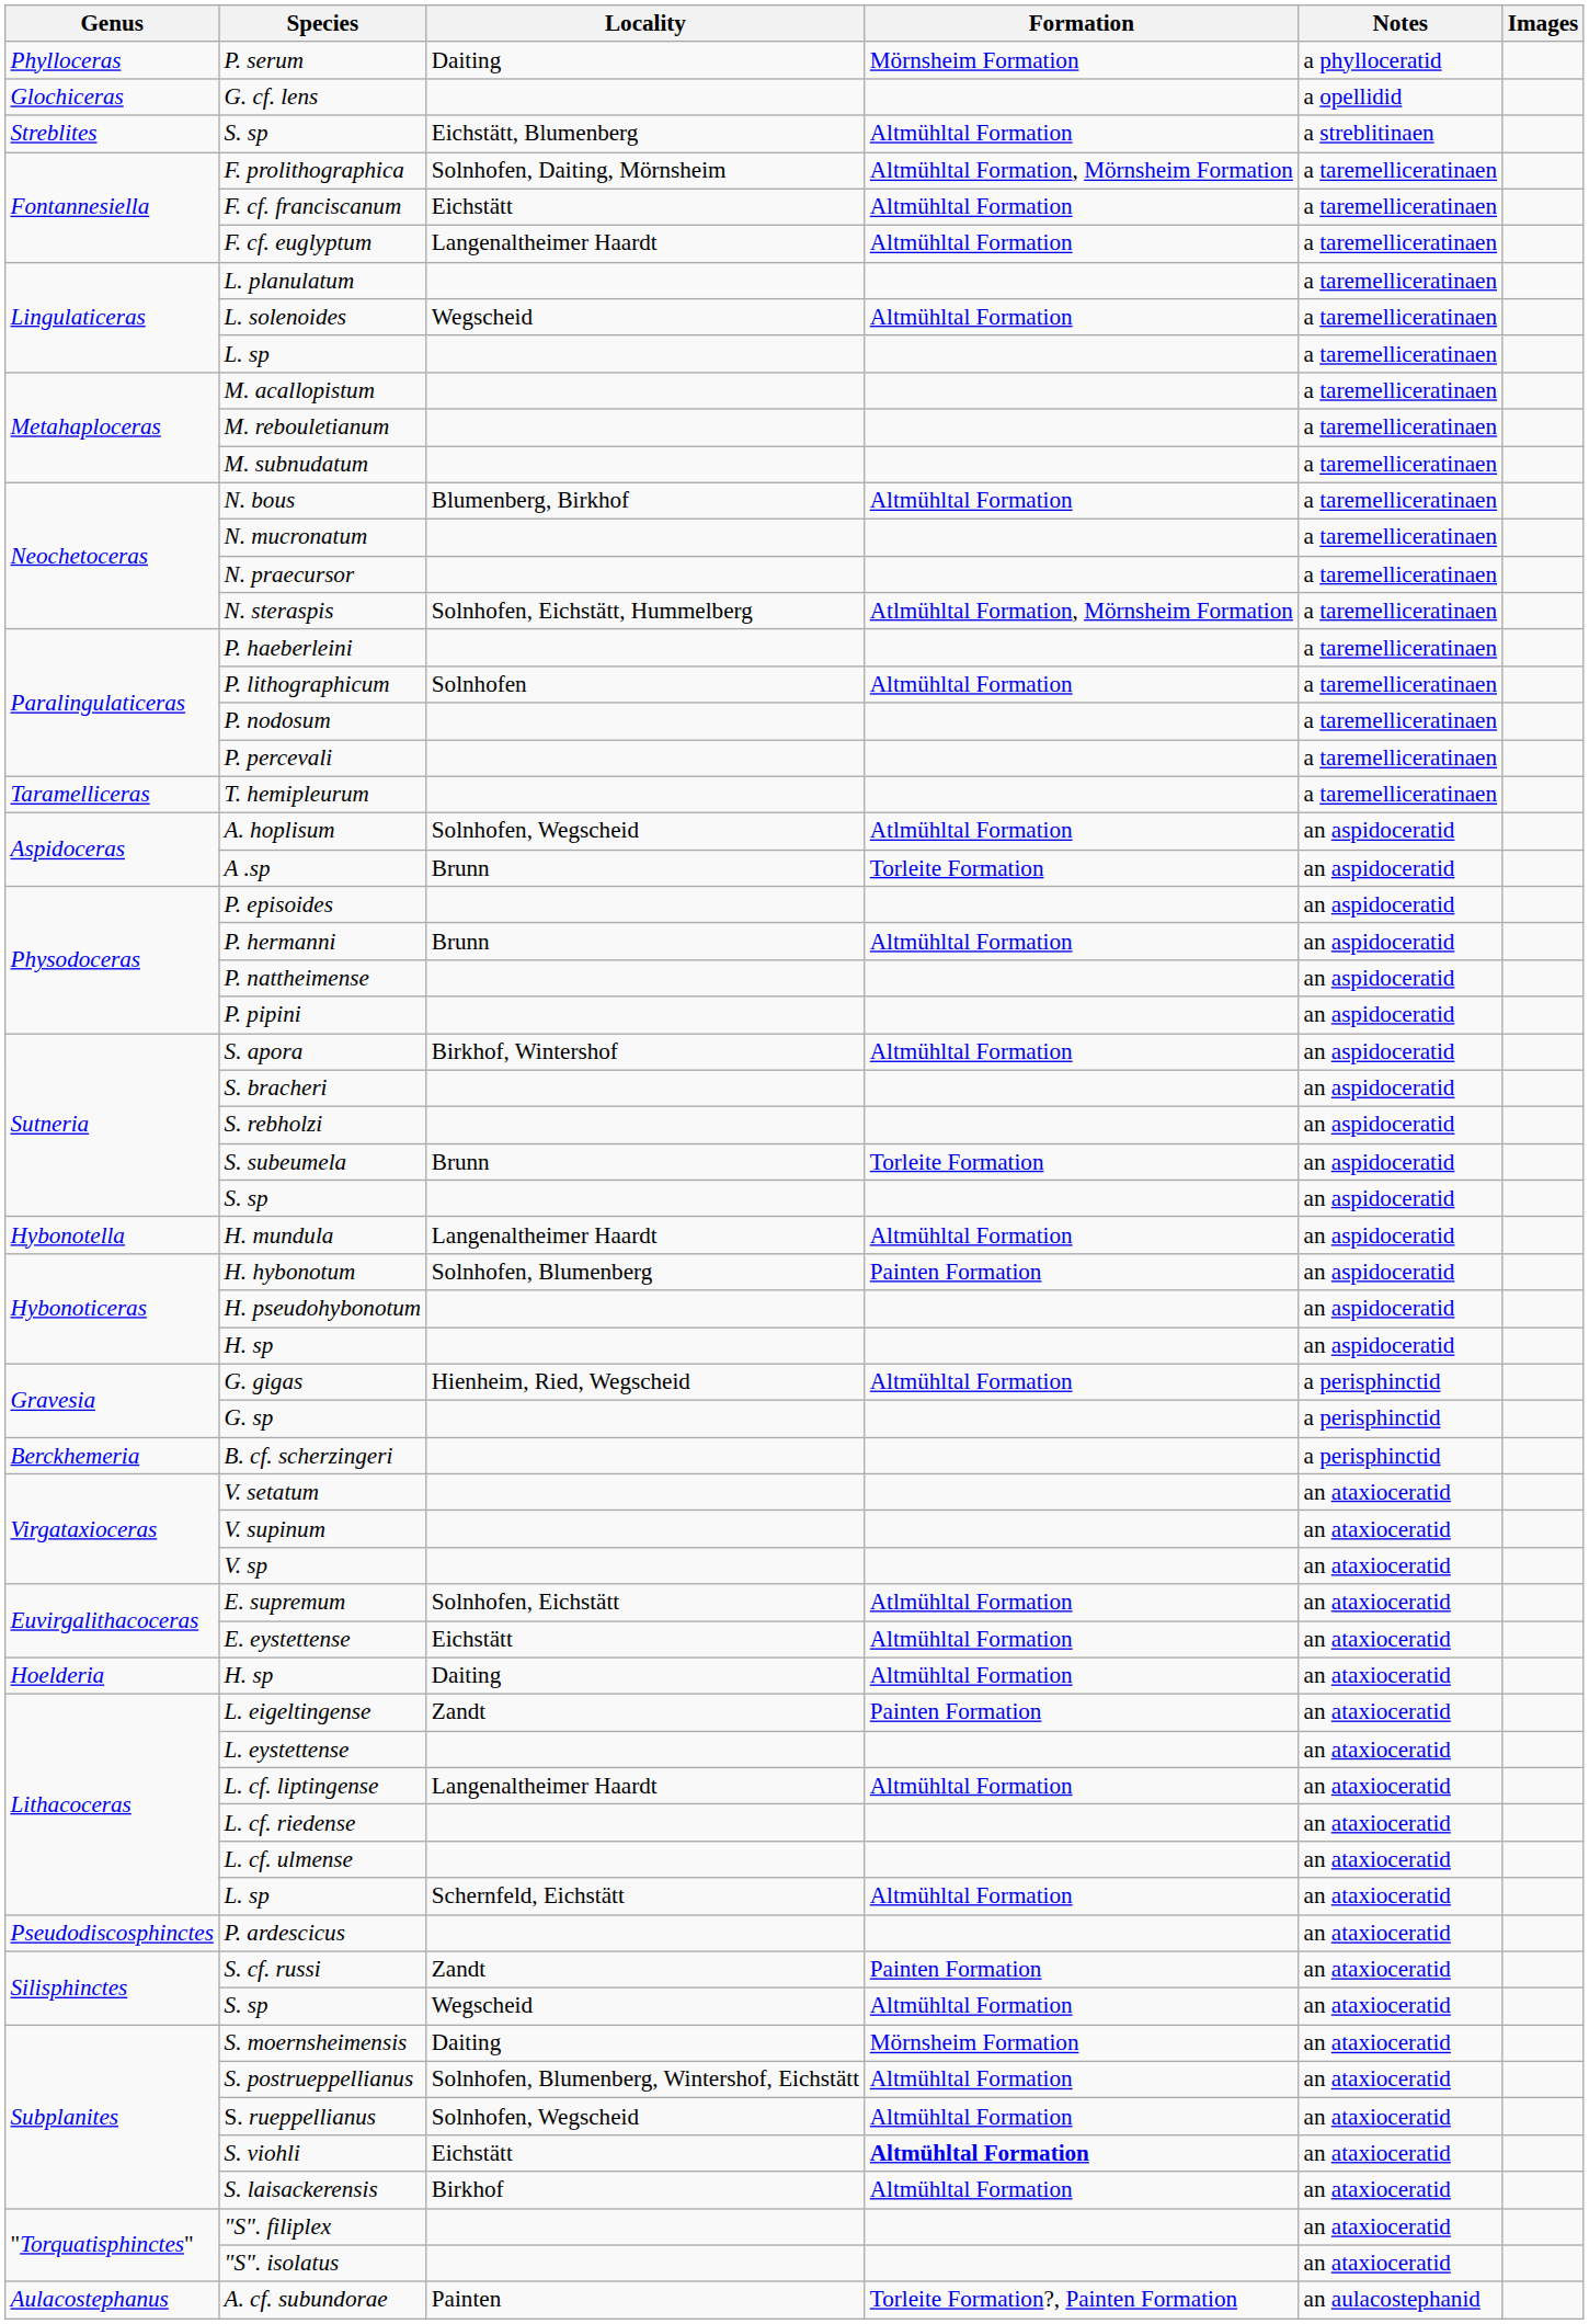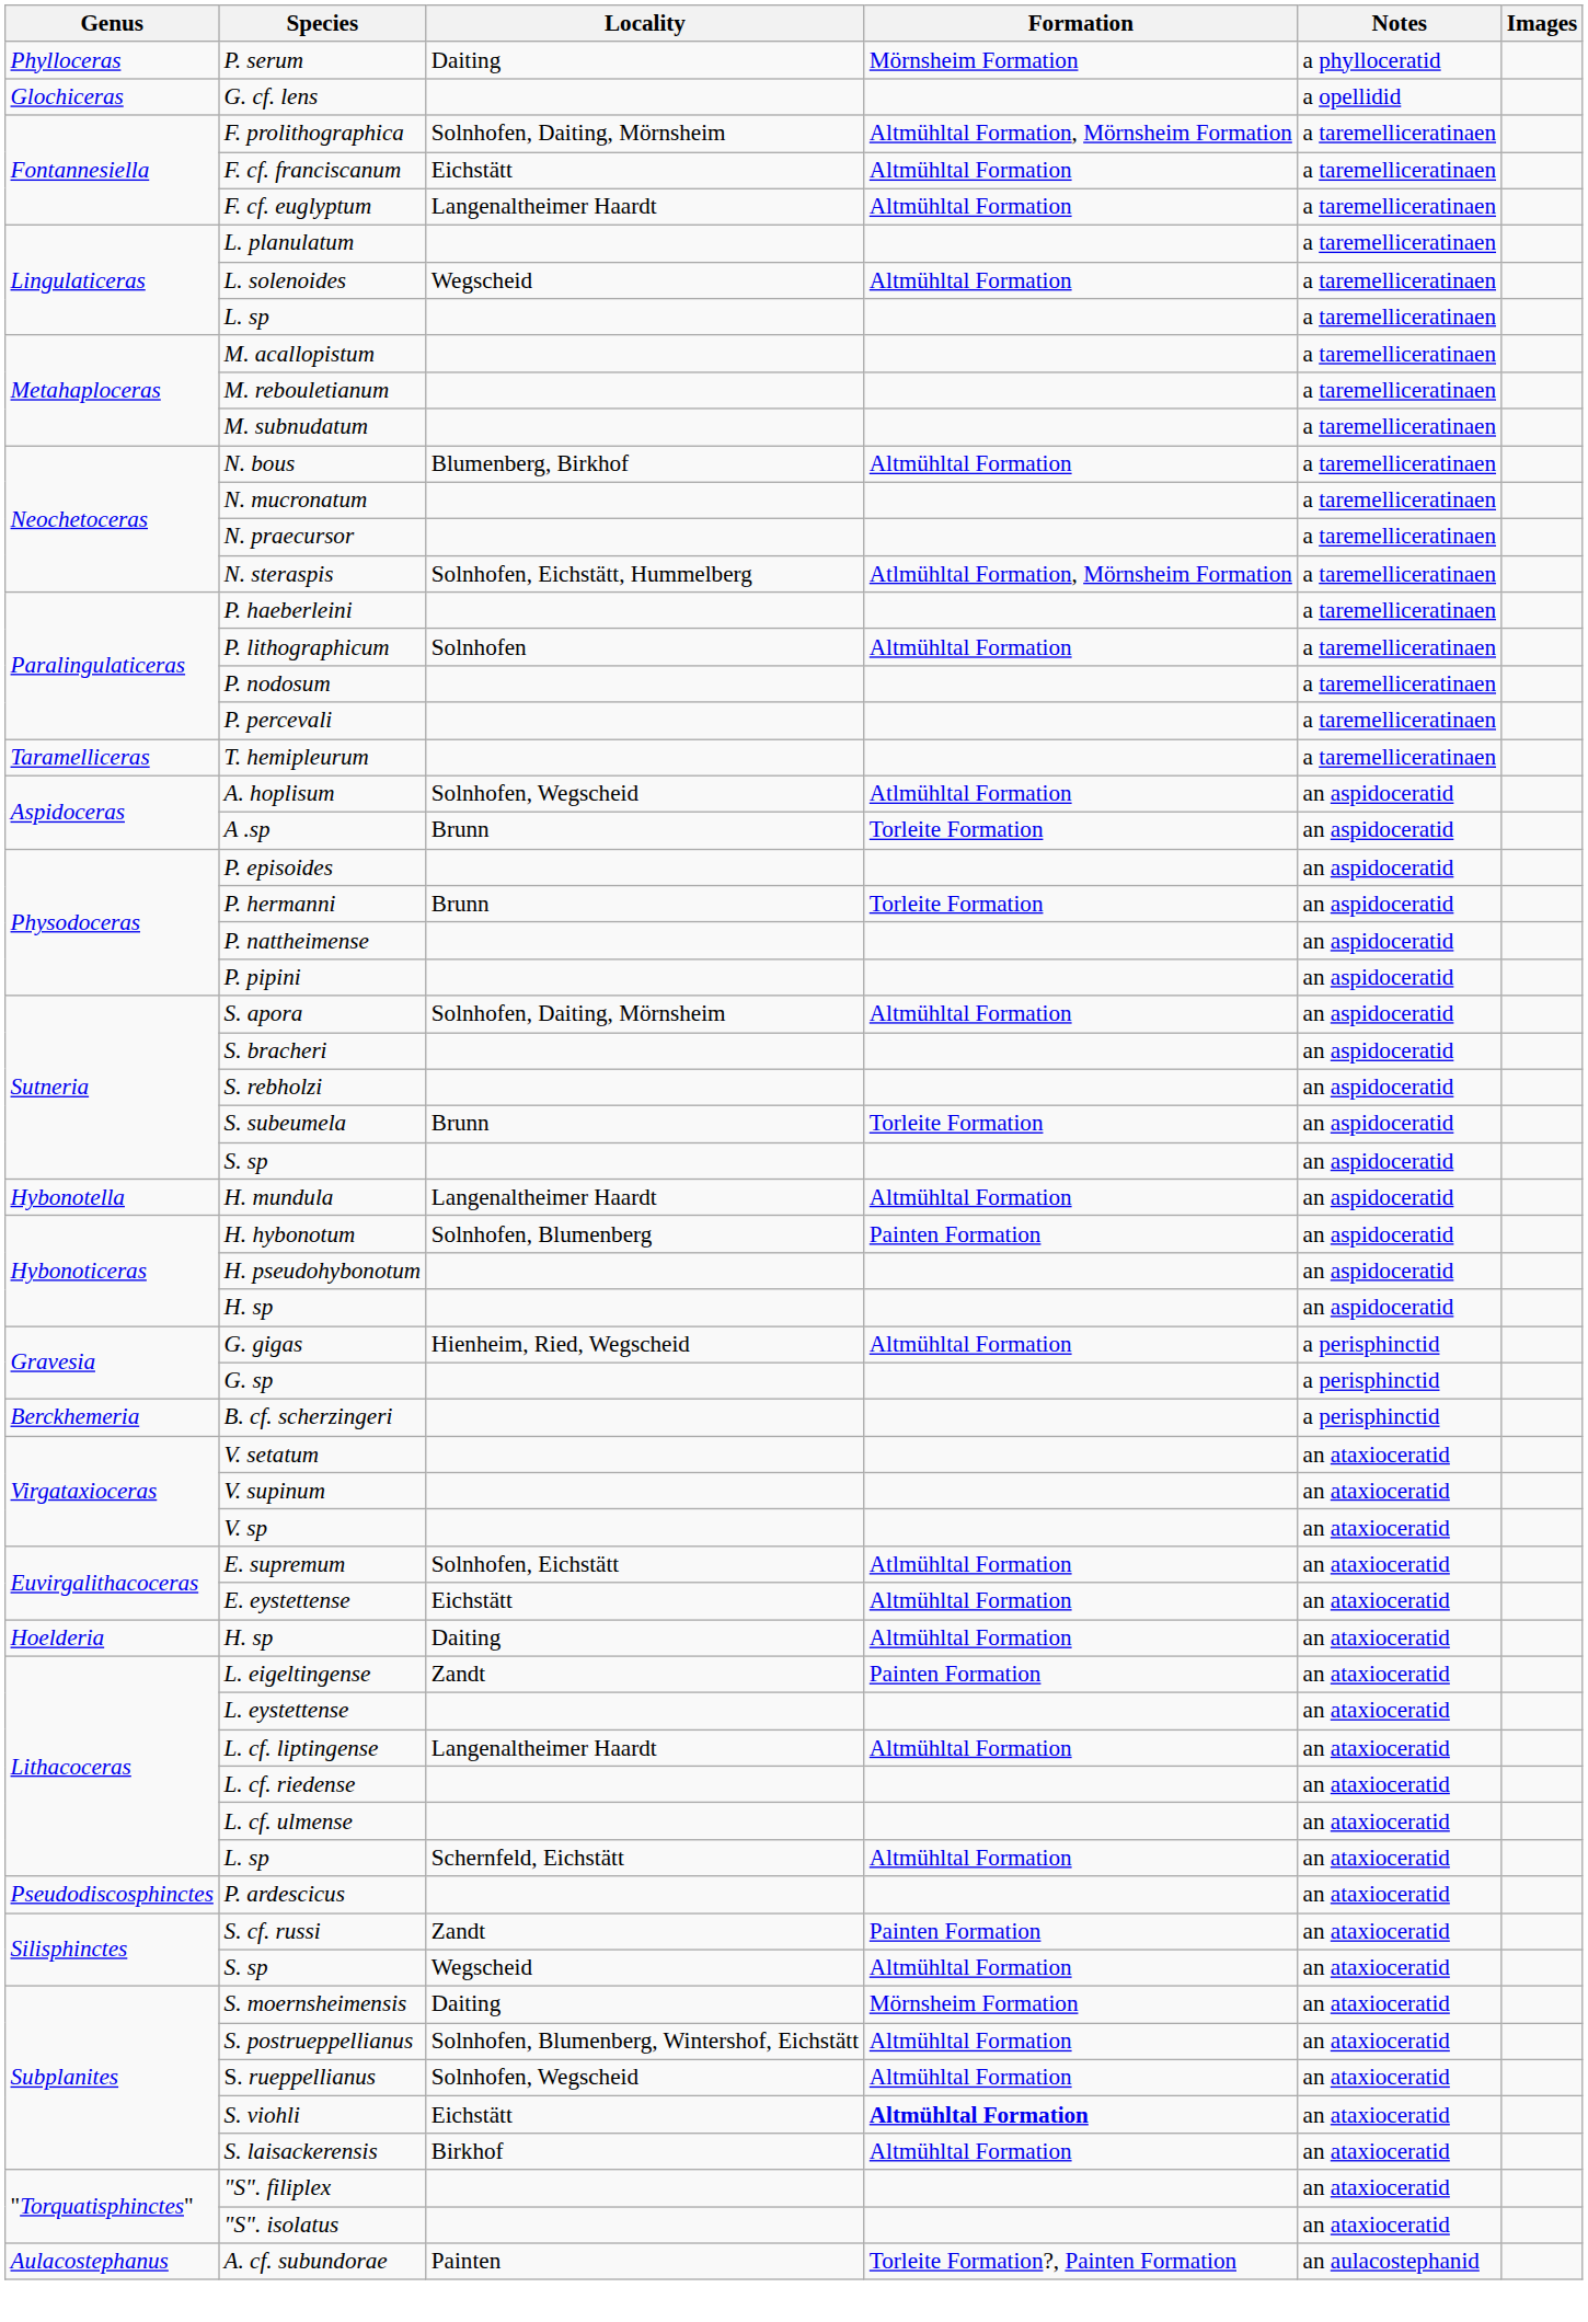 <table class="wikitable">
 <tr>
 <th>Genus</th>
 <th>Species</th>
 <th>Locality</th>
 <th>Formation</th>
 <th>Notes</th>
 <th>Images</th>
 </tr>
 <tr>
 <td><em><a href='#'>Phylloceras</a></em></td>
 <td><em>P. serum</em></td>
 <td>Daiting</td>
 <td><a href='#'>Mörnsheim Formation</a></td>
 <td>a <a href='#'>phylloceratid</a></td>
 <td></td>
 </tr>
 <tr>
 <td><em><a href='#'>Glochiceras</a></em></td>
 <td><em>G. cf. lens</em></td>
 <td></td>
 <td></td>
 <td>a <a href='#'>opellidid</a></td>
-<td></td>
-</tr>
-<tr>
-<td><em><a href='#'>Streblites</a></em></td>
-<td><em>S. sp</em></td>
-<td>Eichstätt, Blumenberg</td>
-<td><a href='#'>Altmühltal Formation</a></td>
-<td>a <a href='#'>streblitinaen</a></td>
 <td></td>
 </tr>
 <tr>
 <td rowspan="3"><em><a href='#'>Fontannesiella</a></em></td>
 <td><em>F. prolithographica</em></td>
 <td>Solnhofen, Daiting, Mörnsheim</td>
 <td><a href='#'>Altmühltal Formation</a>, <a href='#'>Mörnsheim Formation</a></td>
 <td>a <a href='#'>taremelliceratinaen</a></td>
 <td></td>
 </tr>
 <tr>
 <td><em>F. cf. franciscanum</em></td>
 <td>Eichstätt</td>
 <td><a href='#'>Altmühltal Formation</a></td>
 <td>a <a href='#'>taremelliceratinaen</a></td>
 <td></td>
 </tr>
 <tr>
 <td><em>F. cf. euglyptum</em></td>
 <td>Langenaltheimer Haardt</td>
 <td><a href='#'>Altmühltal Formation</a></td>
 <td>a <a href='#'>taremelliceratinaen</a></td>
 <td></td>
 </tr>
 <tr>
 <td rowspan="3"><em><a href='#'>Lingulaticeras</a></em></td>
 <td><em>L. planulatum</em></td>
 <td></td>
 <td></td>
 <td>a <a href='#'>taremelliceratinaen</a></td>
 <td></td>
 </tr>
 <tr>
 <td><em>L. solenoides</em></td>
 <td>Wegscheid</td>
 <td><a href='#'>Altmühltal Formation</a></td>
 <td>a <a href='#'>taremelliceratinaen</a></td>
 <td></td>
 </tr>
 <tr>
 <td><em>L. sp</em></td>
 <td></td>
 <td></td>
 <td>a <a href='#'>taremelliceratinaen</a></td>
 <td></td>
 </tr>
 <tr>
 <td rowspan="3"><em><a href='#'>Metahaploceras</a></em></td>
 <td><em>M. acallopistum</em></td>
 <td></td>
 <td></td>
 <td>a <a href='#'>taremelliceratinaen</a></td>
 <td></td>
 </tr>
 <tr>
 <td><em>M. rebouletianum</em></td>
 <td></td>
 <td></td>
 <td>a <a href='#'>taremelliceratinaen</a></td>
 <td></td>
 </tr>
 <tr>
 <td><em>M. subnudatum</em></td>
 <td></td>
 <td></td>
 <td>a <a href='#'>taremelliceratinaen</a></td>
 <td></td>
 </tr>
 <tr>
 <td rowspan="4"><em><a href='#'>Neochetoceras</a></em></td>
 <td><em>N. bous</em></td>
 <td>Blumenberg, Birkhof</td>
 <td><a href='#'>Altmühltal Formation</a></td>
 <td>a <a href='#'>taremelliceratinaen</a></td>
 <td></td>
 </tr>
 <tr>
 <td><em>N. mucronatum</em></td>
 <td></td>
 <td></td>
 <td>a <a href='#'>taremelliceratinaen</a></td>
 <td></td>
 </tr>
 <tr>
 <td><em>N. praecursor</em></td>
 <td></td>
 <td></td>
 <td>a <a href='#'>taremelliceratinaen</a></td>
 <td></td>
 </tr>
 <tr>
 <td><em>N. steraspis</em></td>
 <td>Solnhofen, Eichstätt, Hummelberg</td>
 <td><a href='#'>Atlmühltal Formation</a>, <a href='#'>Mörnsheim Formation</a></td>
 <td>a <a href='#'>taremelliceratinaen</a></td>
 <td></td>
 </tr>
 <tr>
 <td rowspan="4"><em><a href='#'>Paralingulaticeras</a></em></td>
 <td><em>P. haeberleini</em></td>
 <td></td>
 <td></td>
 <td>a <a href='#'>taremelliceratinaen</a></td>
 <td></td>
 </tr>
 <tr>
 <td><em>P. lithographicum</em></td>
 <td>Solnhofen</td>
 <td><a href='#'>Altmühltal Formation</a></td>
 <td>a <a href='#'>taremelliceratinaen</a></td>
 <td></td>
 </tr>
 <tr>
 <td><em>P. nodosum</em></td>
 <td></td>
 <td></td>
 <td>a <a href='#'>taremelliceratinaen</a></td>
 <td></td>
 </tr>
 <tr>
 <td><em>P. percevali</em></td>
 <td></td>
 <td></td>
 <td>a <a href='#'>taremelliceratinaen</a></td>
 <td></td>
 </tr>
 <tr>
 <td><em><a href='#'>Taramelliceras</a></em></td>
 <td><em>T. hemipleurum</em></td>
 <td></td>
 <td></td>
 <td>a <a href='#'>taremelliceratinaen</a></td>
 <td></td>
 </tr>
 <tr>
 <td rowspan="2"><em><a href='#'>Aspidoceras</a></em></td>
 <td><em>A. hoplisum</em></td>
 <td>Solnhofen, Wegscheid</td>
 <td><a href='#'>Atlmühltal Formation</a></td>
 <td>an <a href='#'>aspidoceratid</a></td>
 <td></td>
 </tr>
 <tr>
 <td><em>A .sp</em></td>
 <td>Brunn</td>
 <td><a href='#'>Torleite Formation</a></td>
 <td>an <a href='#'>aspidoceratid</a></td>
 <td></td>
 </tr>
 <tr>
 <td rowspan="4"><em><a href='#'>Physodoceras</a></em></td>
 <td><em>P. episoides</em></td>
 <td></td>
 <td></td>
 <td>an <a href='#'>aspidoceratid</a></td>
 <td></td>
 </tr>
 <tr>
 <td><em>P. hermanni</em></td>
 <td>Brunn</td>
-<td><a href='#'>Altmühltal Formation</a></td>
+<td><a href='#'>Torleite Formation</a></td>
 <td>an <a href='#'>aspidoceratid</a></td>
 <td></td>
 </tr>
 <tr>
 <td><em>P. nattheimense</em></td>
 <td></td>
 <td></td>
 <td>an <a href='#'>aspidoceratid</a></td>
 <td></td>
 </tr>
 <tr>
 <td><em>P. pipini</em></td>
 <td></td>
 <td></td>
 <td>an <a href='#'>aspidoceratid</a></td>
 <td></td>
 </tr>
 <tr>
 <td rowspan="5"><em><a href='#'>Sutneria</a></em></td>
 <td><em>S. apora</em></td>
-<td>Birkhof, Wintershof</td>
+<td>Solnhofen, Daiting, Mörnsheim</td>
 <td><a href='#'>Altmühltal Formation</a></td>
 <td>an <a href='#'>aspidoceratid</a></td>
 <td></td>
 </tr>
 <tr>
 <td><em>S. bracheri</em></td>
 <td></td>
 <td></td>
 <td>an <a href='#'>aspidoceratid</a></td>
 <td></td>
 </tr>
 <tr>
 <td><em>S. rebholzi</em></td>
 <td></td>
 <td></td>
 <td>an <a href='#'>aspidoceratid</a></td>
 <td></td>
 </tr>
 <tr>
 <td><em>S. subeumela</em></td>
 <td>Brunn</td>
 <td><a href='#'>Torleite Formation</a></td>
 <td>an <a href='#'>aspidoceratid</a></td>
 <td></td>
 </tr>
 <tr>
 <td><em>S. sp</em></td>
 <td></td>
 <td></td>
 <td>an <a href='#'>aspidoceratid</a></td>
 <td></td>
 </tr>
 <tr>
 <td><em><a href='#'>Hybonotella</a></em></td>
 <td><em>H. mundula</em></td>
 <td>Langenaltheimer Haardt</td>
 <td><a href='#'>Altmühltal Formation</a></td>
 <td>an <a href='#'>aspidoceratid</a></td>
 <td></td>
 </tr>
 <tr>
 <td rowspan="3"><em><a href='#'>Hybonoticeras</a></em></td>
 <td><em>H. hybonotum</em></td>
 <td>Solnhofen, Blumenberg</td>
 <td><a href='#'>Painten Formation</a></td>
 <td>an <a href='#'>aspidoceratid</a></td>
 <td></td>
 </tr>
 <tr>
 <td><em>H. pseudohybonotum</em></td>
 <td></td>
 <td></td>
 <td>an <a href='#'>aspidoceratid</a></td>
 <td></td>
 </tr>
 <tr>
 <td><em>H. sp</em></td>
 <td></td>
 <td></td>
 <td>an <a href='#'>aspidoceratid</a></td>
 <td></td>
 </tr>
 <tr>
 <td rowspan="2"><em><a href='#'>Gravesia</a></em></td>
 <td><em>G. gigas</em></td>
 <td>Hienheim, Ried, Wegscheid</td>
 <td><a href='#'>Altmühltal Formation</a></td>
 <td>a <a href='#'>perisphinctid</a></td>
 <td></td>
 </tr>
 <tr>
 <td><em>G. sp</em></td>
 <td></td>
 <td></td>
 <td>a <a href='#'>perisphinctid</a></td>
 <td></td>
 </tr>
 <tr>
 <td><em><a href='#'>Berckhemeria</a></em></td>
 <td><em>B. cf. scherzingeri</em></td>
 <td></td>
 <td></td>
 <td>a <a href='#'>perisphinctid</a></td>
 <td></td>
 </tr>
 <tr>
 <td rowspan="3"><em><a href='#'>Virgataxioceras</a></em></td>
 <td><em>V. setatum</em></td>
 <td></td>
 <td></td>
 <td>an <a href='#'>ataxioceratid</a></td>
 <td></td>
 </tr>
 <tr>
 <td><em>V. supinum</em></td>
 <td></td>
 <td></td>
 <td>an <a href='#'>ataxioceratid</a></td>
 <td></td>
 </tr>
 <tr>
 <td><em>V. sp</em></td>
 <td></td>
 <td></td>
 <td>an <a href='#'>ataxioceratid</a></td>
 <td></td>
 </tr>
 <tr>
 <td rowspan="2"><em><a href='#'>Euvirgalithacoceras</a></em></td>
 <td><em>E. supremum</em></td>
 <td>Solnhofen, Eichstätt</td>
 <td><a href='#'>Atlmühltal Formation</a></td>
 <td>an <a href='#'>ataxioceratid</a></td>
 <td></td>
 </tr>
 <tr>
 <td><em>E. eystettense</em></td>
 <td>Eichstätt</td>
 <td><a href='#'>Altmühltal Formation</a></td>
 <td>an <a href='#'>ataxioceratid</a></td>
 <td></td>
 </tr>
 <tr>
 <td><em><a href='#'>Hoelderia</a></em></td>
 <td><em>H. sp</em></td>
 <td>Daiting</td>
 <td><a href='#'>Altmühltal Formation</a></td>
 <td>an <a href='#'>ataxioceratid</a></td>
 <td></td>
 </tr>
 <tr>
 <td rowspan="6"><em><a href='#'>Lithacoceras</a></em></td>
 <td><em>L. eigeltingense</em></td>
 <td>Zandt</td>
 <td><a href='#'>Painten Formation</a></td>
 <td>an <a href='#'>ataxioceratid</a></td>
 <td></td>
 </tr>
 <tr>
 <td><em>L. eystettense</em></td>
 <td></td>
 <td></td>
 <td>an <a href='#'>ataxioceratid</a></td>
 <td></td>
 </tr>
 <tr>
 <td><em>L. cf. liptingense</em></td>
 <td>Langenaltheimer Haardt</td>
 <td><a href='#'>Altmühltal Formation</a></td>
 <td>an <a href='#'>ataxioceratid</a></td>
 <td></td>
 </tr>
 <tr>
 <td><em>L. cf. riedense</em></td>
 <td></td>
 <td></td>
 <td>an <a href='#'>ataxioceratid</a></td>
 <td></td>
 </tr>
 <tr>
 <td><em>L. cf. ulmense</em></td>
 <td></td>
 <td></td>
 <td>an <a href='#'>ataxioceratid</a></td>
 <td></td>
 </tr>
 <tr>
 <td><em>L. sp</em></td>
 <td>Schernfeld, Eichstätt</td>
 <td><a href='#'>Altmühltal Formation</a></td>
 <td>an <a href='#'>ataxioceratid</a></td>
 <td></td>
 </tr>
 <tr>
 <td><em><a href='#'>Pseudodiscosphinctes</a></em></td>
 <td><em>P. ardescicus</em></td>
 <td></td>
 <td></td>
 <td>an <a href='#'>ataxioceratid</a></td>
 <td></td>
 </tr>
 <tr>
 <td rowspan="2"><em><a href='#'>Silisphinctes</a></em></td>
 <td><em>S. cf. russi</em></td>
 <td>Zandt</td>
 <td><a href='#'>Painten Formation</a></td>
 <td>an <a href='#'>ataxioceratid</a></td>
 <td></td>
 </tr>
 <tr>
 <td><em>S. sp</em></td>
 <td>Wegscheid</td>
 <td><a href='#'>Altmühltal Formation</a></td>
 <td>an <a href='#'>ataxioceratid</a></td>
 <td></td>
 </tr>
 <tr>
 <td rowspan="5"><em><a href='#'>Subplanites</a></em></td>
 <td><em>S. moernsheimensis</em></td>
 <td>Daiting</td>
 <td><a href='#'>Mörnsheim Formation</a></td>
 <td>an <a href='#'>ataxioceratid</a></td>
 <td></td>
 </tr>
 <tr>
 <td><em>S. postrueppellianus</em></td>
 <td>Solnhofen, Blumenberg, Wintershof, Eichstätt</td>
 <td><a href='#'>Altmühltal Formation</a></td>
 <td>an <a href='#'>ataxioceratid</a></td>
 <td></td>
 </tr>
 <tr>
 <td>S. <em>rueppellianus</em></td>
 <td>Solnhofen, Wegscheid</td>
 <td><a href='#'>Altmühltal Formation</a></td>
 <td>an <a href='#'>ataxioceratid</a></td>
 <td></td>
 </tr>
 <tr>
 <td><em>S. viohli</em></td>
 <td>Eichstätt</td>
 <td><strong><a href='#'>Altmühltal Formation</a></strong></td>
 <td>an <a href='#'>ataxioceratid</a></td>
 <td></td>
 </tr>
 <tr>
 <td><em>S. laisackerensis</em></td>
 <td>Birkhof</td>
 <td><a href='#'>Altmühltal Formation</a></td>
 <td>an <a href='#'>ataxioceratid</a></td>
 <td></td>
 </tr>
 <tr>
 <td rowspan="2">"<em><a href='#'>Torquatisphinctes</a></em>"</td>
 <td><em>"S". filiplex</em></td>
 <td></td>
 <td></td>
 <td>an <a href='#'>ataxioceratid</a></td>
 <td></td>
 </tr>
 <tr>
 <td><em>"S". isolatus</em></td>
 <td></td>
 <td></td>
 <td>an <a href='#'>ataxioceratid</a></td>
 <td></td>
 </tr>
 <tr>
 <td><em><a href='#'>Aulacostephanus</a></em></td>
 <td><em>A. cf. subundorae</em></td>
 <td>Painten</td>
 <td><a href='#'>Torleite Formation</a>?, <a href='#'>Painten Formation</a></td>
 <td>an <a href='#'>aulacostephanid</a></td>
 <td></td>
 </tr>
 </table>
